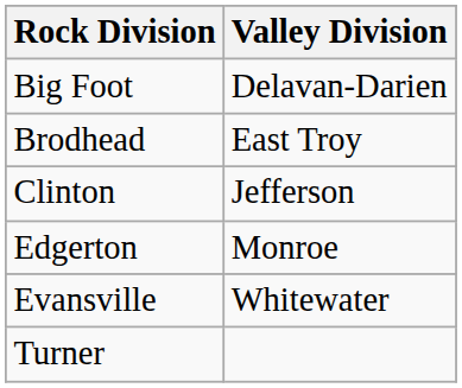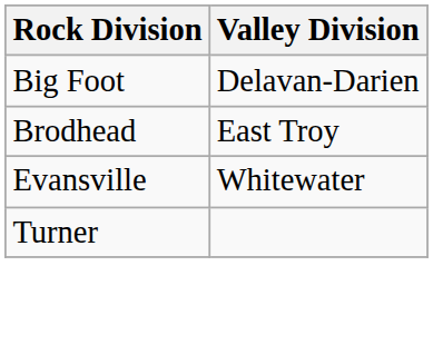 <table class="wikitable">
 <tr>
 <th>Rock Division</th>
 <th>Valley Division</th>
 </tr>
 <tr>
 <td>Big Foot</td>
 <td>Delavan-Darien</td>
 </tr>
 <tr>
 <td>Brodhead</td>
 <td>East Troy</td>
 </tr>
 <tr>
-<td>Clinton</td>
-<td>Jefferson</td>
-</tr>
-<tr>
-<td>Edgerton</td>
-<td>Monroe</td>
-</tr>
-<tr>
 <td>Evansville</td>
 <td>Whitewater</td>
 </tr>
 <tr>
 <td>Turner</td>
 <td></td>
 </tr>
 </table>
